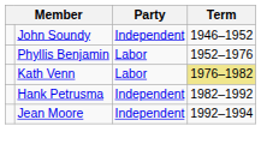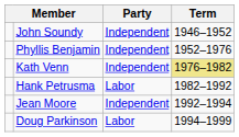 <table class="wikitable">
 <tr>
 <th colspan="2">Member</th>
 <th>Party</th>
 <th>Term</th>
 </tr>
 <tr>
 <td> </td>
 <td><a href='#'>John Soundy</a></td>
 <td><a href='#'>Independent</a></td>
 <td>1946–1952</td>
 </tr>
 <tr>
 <td> </td>
 <td><a href='#'>Phyllis Benjamin</a></td>
-<td><a href='#'>Labor</a></td>
+<td><a href='#'>Independent</a></td>
 <td>1952–1976</td>
 </tr>
 <tr>
 <td> </td>
 <td><a href='#'>Kath Venn</a></td>
-<td><a href='#'>Labor</a></td>
+<td><a href='#'>Independent</a></td>
 <td style="background: khaki;">1976–1982</td>
 </tr>
 <tr>
 <td> </td>
 <td><a href='#'>Hank Petrusma</a></td>
-<td><a href='#'>Independent</a></td>
+<td><a href='#'>Labor</a></td>
 <td>1982–1992</td>
 </tr>
 <tr>
 <td> </td>
 <td><a href='#'>Jean Moore</a></td>
 <td><a href='#'>Independent</a></td>
 <td>1992–1994</td>
 </tr>
+<tr>
+<td> </td>
+<td><a href='#'>Doug Parkinson</a></td>
+<td><a href='#'>Labor</a></td>
+<td>1994–1999</td>
+</tr>
 </table>
